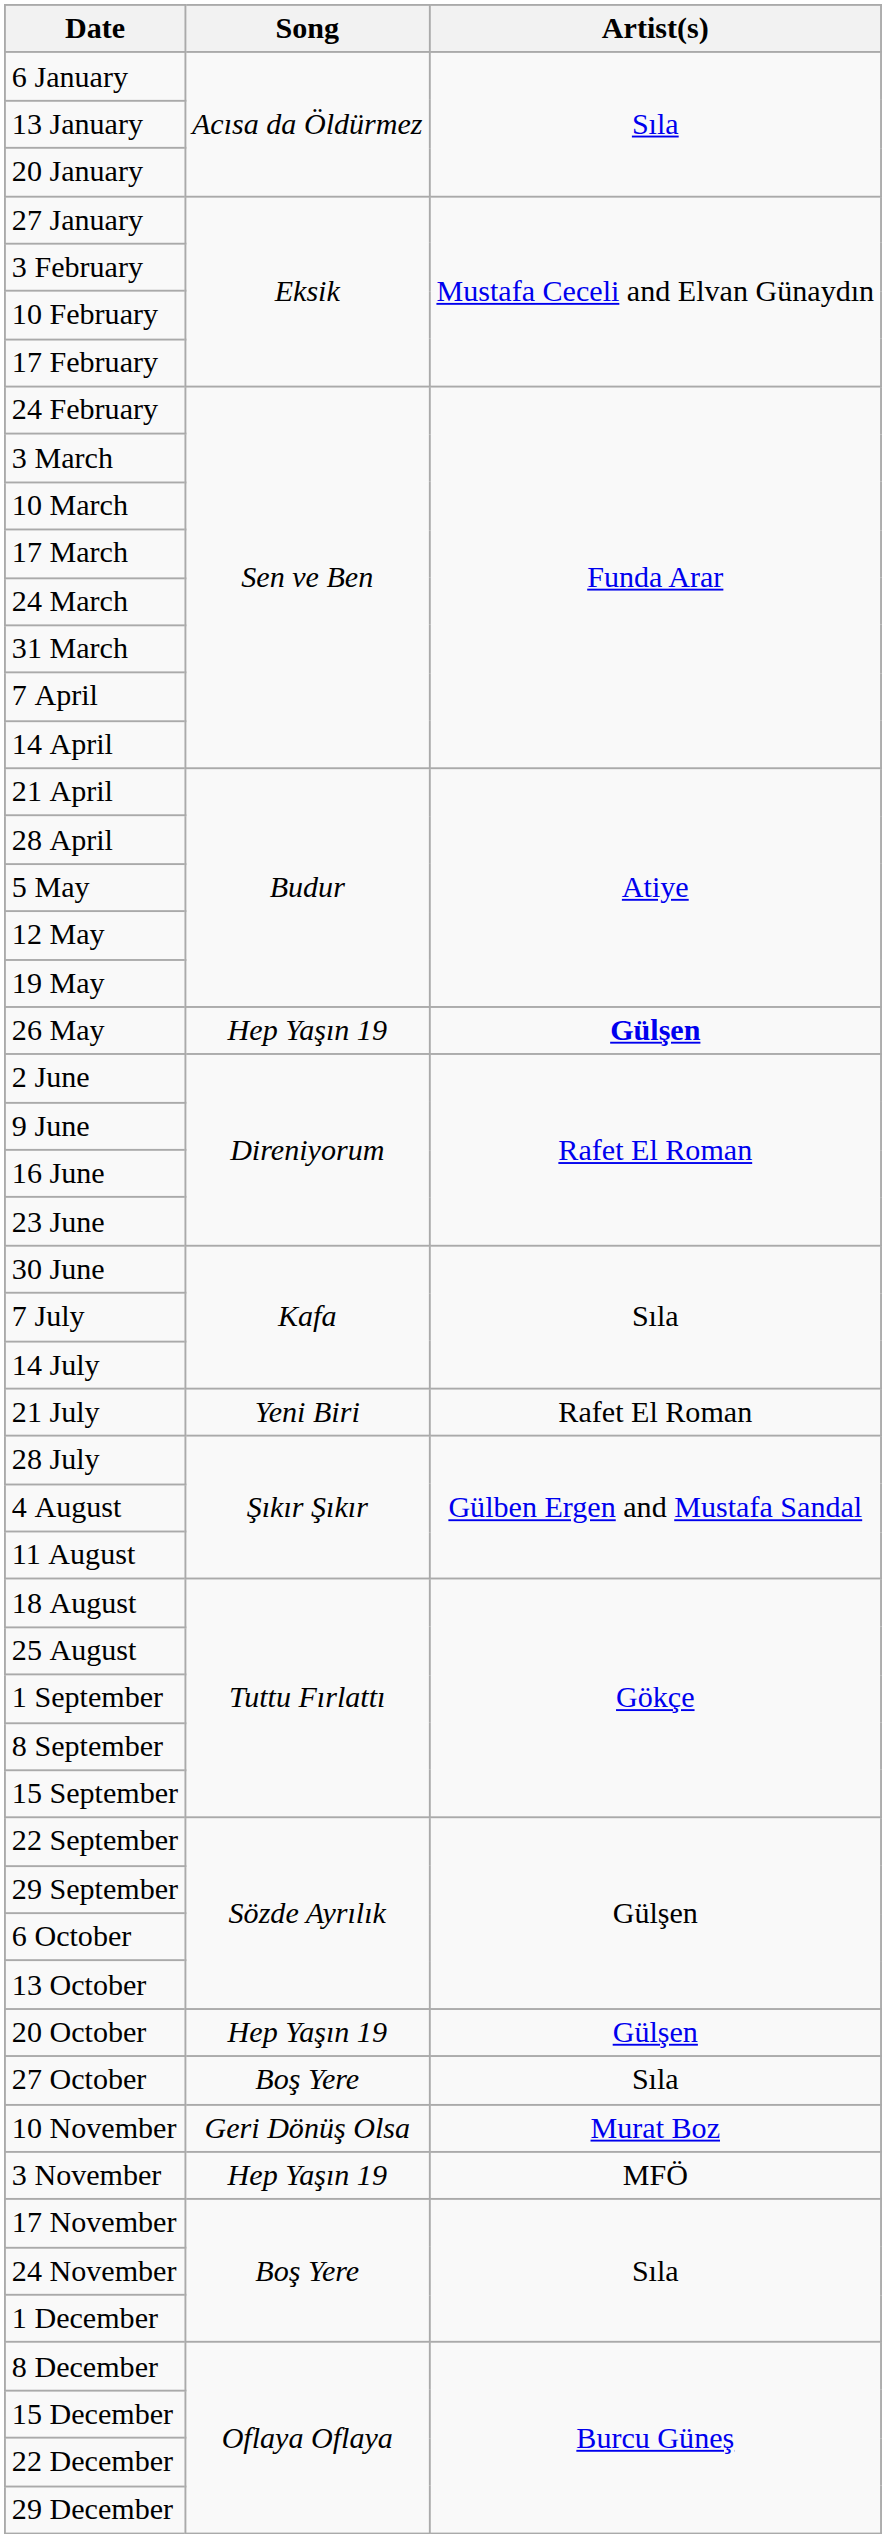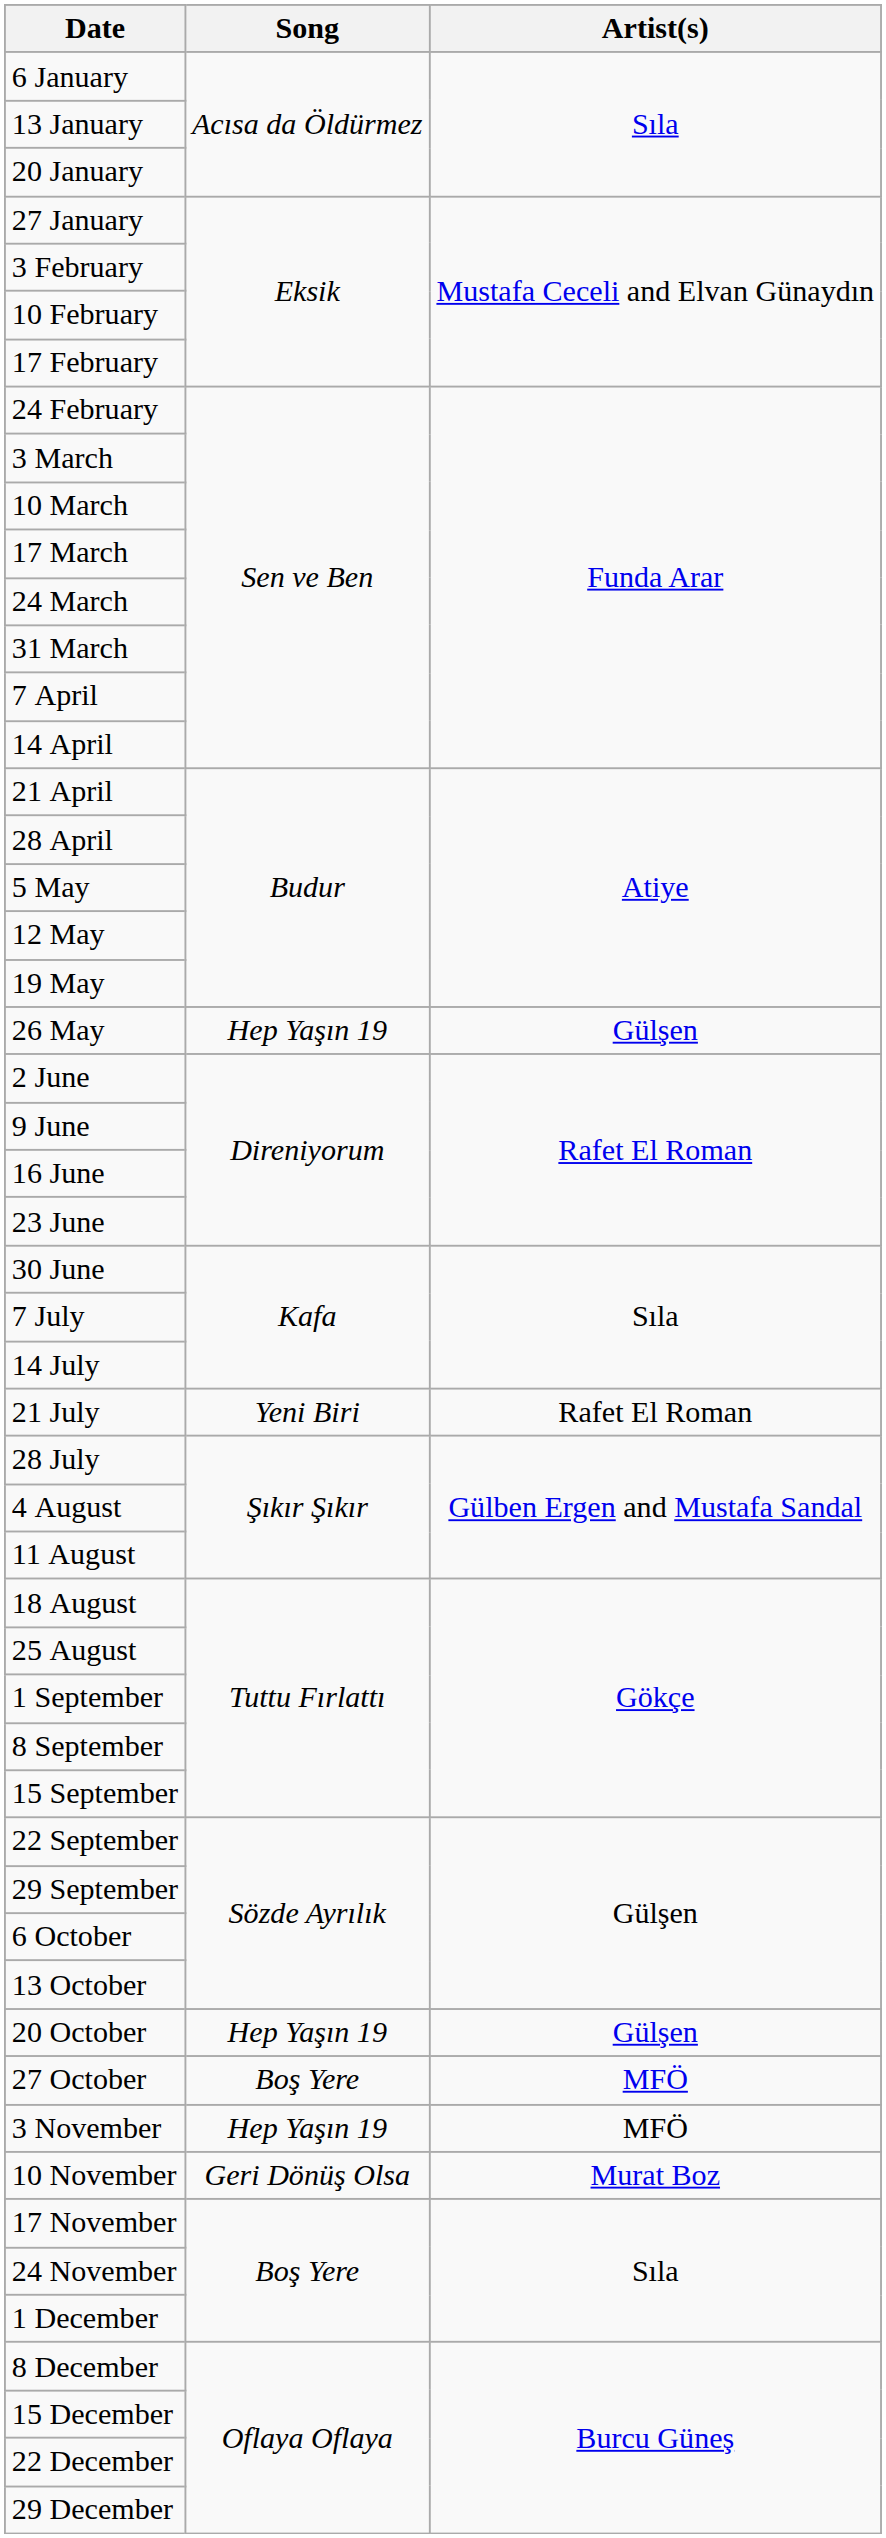 <table class="wikitable">
 <tr>
 <th style="text-align: center;">Date</th>
 <th style="text-align: center;">Song</th>
 <th style="text-align: center;">Artist(s)</th>
 </tr>
 <tr>
 <td>6 January</td>
 <td style="text-align: center;" rowspan="3"><em>Acısa da Öldürmez</em></td>
 <td style="text-align: center;" rowspan="3"><a href='#'>Sıla</a></td>
 </tr>
 <tr>
 <td>13 January</td>
 </tr>
 <tr>
 <td>20 January</td>
 </tr>
 <tr>
 <td>27 January</td>
 <td style="text-align: center;" rowspan="4"><em>Eksik</em></td>
 <td style="text-align: center;" rowspan="4"><a href='#'>Mustafa Ceceli</a> and Elvan Günaydın</td>
 </tr>
 <tr>
 <td>3 February</td>
 </tr>
 <tr>
 <td>10 February</td>
 </tr>
 <tr>
 <td>17 February</td>
 </tr>
 <tr>
 <td>24 February</td>
 <td style="text-align: center;" rowspan="8"><em>Sen ve Ben</em></td>
 <td style="text-align: center;" rowspan="8"><a href='#'>Funda Arar</a></td>
 </tr>
 <tr>
 <td>3 March</td>
 </tr>
 <tr>
 <td>10 March</td>
 </tr>
 <tr>
 <td>17 March</td>
 </tr>
 <tr>
 <td>24 March</td>
 </tr>
 <tr>
 <td>31 March</td>
 </tr>
 <tr>
 <td>7 April</td>
 </tr>
 <tr>
 <td>14 April</td>
 </tr>
 <tr>
 <td>21 April</td>
 <td style="text-align: center;" rowspan="5"><em>Budur</em></td>
 <td style="text-align: center;" rowspan="5"><a href='#'>Atiye</a></td>
 </tr>
 <tr>
 <td>28 April</td>
 </tr>
 <tr>
 <td>5 May</td>
 </tr>
 <tr>
 <td>12 May</td>
 </tr>
 <tr>
 <td>19 May</td>
 </tr>
 <tr>
 <td>26 May</td>
 <td style="text-align: center;" rowspan="1"><em>Hep Yaşın 19</em> </td>
-<td style="text-align: center;" rowspan="1"><strong><a href='#'>Gülşen</a></strong></td>
+<td style="text-align: center;" rowspan="1"><a href='#'>Gülşen</a></td>
 </tr>
 <tr>
 <td>2 June</td>
 <td style="text-align: center;" rowspan="4"><em>Direniyorum</em> </td>
 <td style="text-align: center;" rowspan="4"><a href='#'>Rafet El Roman</a></td>
 </tr>
 <tr>
 <td>9 June</td>
 </tr>
 <tr>
 <td>16 June</td>
 </tr>
 <tr>
 <td>23 June</td>
 </tr>
 <tr>
 <td>30 June</td>
 <td style="text-align: center;" rowspan="3"><em>Kafa</em> </td>
 <td style="text-align: center;" rowspan="3">Sıla</td>
 </tr>
 <tr>
 <td>7 July</td>
 </tr>
 <tr>
 <td>14 July</td>
 </tr>
 <tr>
 <td>21 July</td>
 <td style="text-align: center;" rowspan="1"><em>Yeni Biri</em> </td>
 <td style="text-align: center;" rowspan="1">Rafet El Roman</td>
 </tr>
 <tr>
 <td>28 July</td>
 <td style="text-align: center;" rowspan="3"><em>Şıkır Şıkır</em> </td>
 <td style="text-align: center;" rowspan="3"><a href='#'>Gülben Ergen</a> and <a href='#'>Mustafa Sandal</a></td>
 </tr>
 <tr>
 <td>4 August</td>
 </tr>
 <tr>
 <td>11 August</td>
 </tr>
 <tr>
 <td>18 August</td>
 <td style="text-align: center;" rowspan="5"><em>Tuttu Fırlattı</em><br></td>
 <td style="text-align: center;" rowspan="5"><a href='#'>Gökçe</a></td>
 </tr>
 <tr>
 <td>25 August</td>
 </tr>
 <tr>
 <td>1 September</td>
 </tr>
 <tr>
 <td>8 September</td>
 </tr>
 <tr>
 <td>15 September</td>
 </tr>
 <tr>
 <td>22 September</td>
 <td style="text-align: center;" rowspan="4"><em>Sözde Ayrılık</em> </td>
 <td style="text-align: center;" rowspan="4">Gülşen</td>
 </tr>
 <tr>
 <td>29 September</td>
 </tr>
 <tr>
 <td>6 October</td>
 </tr>
 <tr>
 <td>13 October</td>
 </tr>
 <tr>
 <td>20 October</td>
 <td style="text-align: center;" rowspan="1"><em>Hep Yaşın 19</em> </td>
 <td style="text-align: center;" rowspan="1"><a href='#'>Gülşen</a></td>
 </tr>
 <tr>
 <td>27 October</td>
 <td style="text-align: center;" rowspan="1"><em>Boş Yere</em></td>
-<td style="text-align: center;" rowspan="1">Sıla</td>
+<td style="text-align: center;" rowspan="1"><a href='#'>MFÖ</a></td>
+</tr>
+<tr>
+<td>3 November</td>
+<td style="text-align: center;" rowspan="1"><em>Hep Yaşın 19</em> </td>
+<td style="text-align: center;" rowspan="1">MFÖ</td>
 </tr>
 <tr>
 <td>10 November</td>
 <td style="text-align: center;" rowspan="1"><em>Geri Dönüş Olsa</em> </td>
 <td style="text-align: center;" rowspan="1"><a href='#'>Murat Boz</a></td>
-</tr>
-<tr>
-<td>3 November</td>
-<td style="text-align: center;" rowspan="1"><em>Hep Yaşın 19</em> </td>
-<td style="text-align: center;" rowspan="1">MFÖ</td>
 </tr>
 <tr>
 <td>17 November</td>
 <td style="text-align: center;" rowspan="3"><em>Boş Yere</em> </td>
 <td style="text-align: center;" rowspan="3">Sıla</td>
 </tr>
 <tr>
 <td>24 November</td>
 </tr>
 <tr>
 <td>1 December</td>
 </tr>
 <tr>
 <td>8 December</td>
 <td style="text-align: center;" rowspan="4"><em>Oflaya Oflaya</em><br></td>
 <td style="text-align: center;" rowspan="4"><a href='#'>Burcu Güneş</a></td>
 </tr>
 <tr>
 <td>15 December</td>
 </tr>
 <tr>
 <td>22 December</td>
 </tr>
 <tr>
 <td>29 December</td>
 </tr>
 </table>
